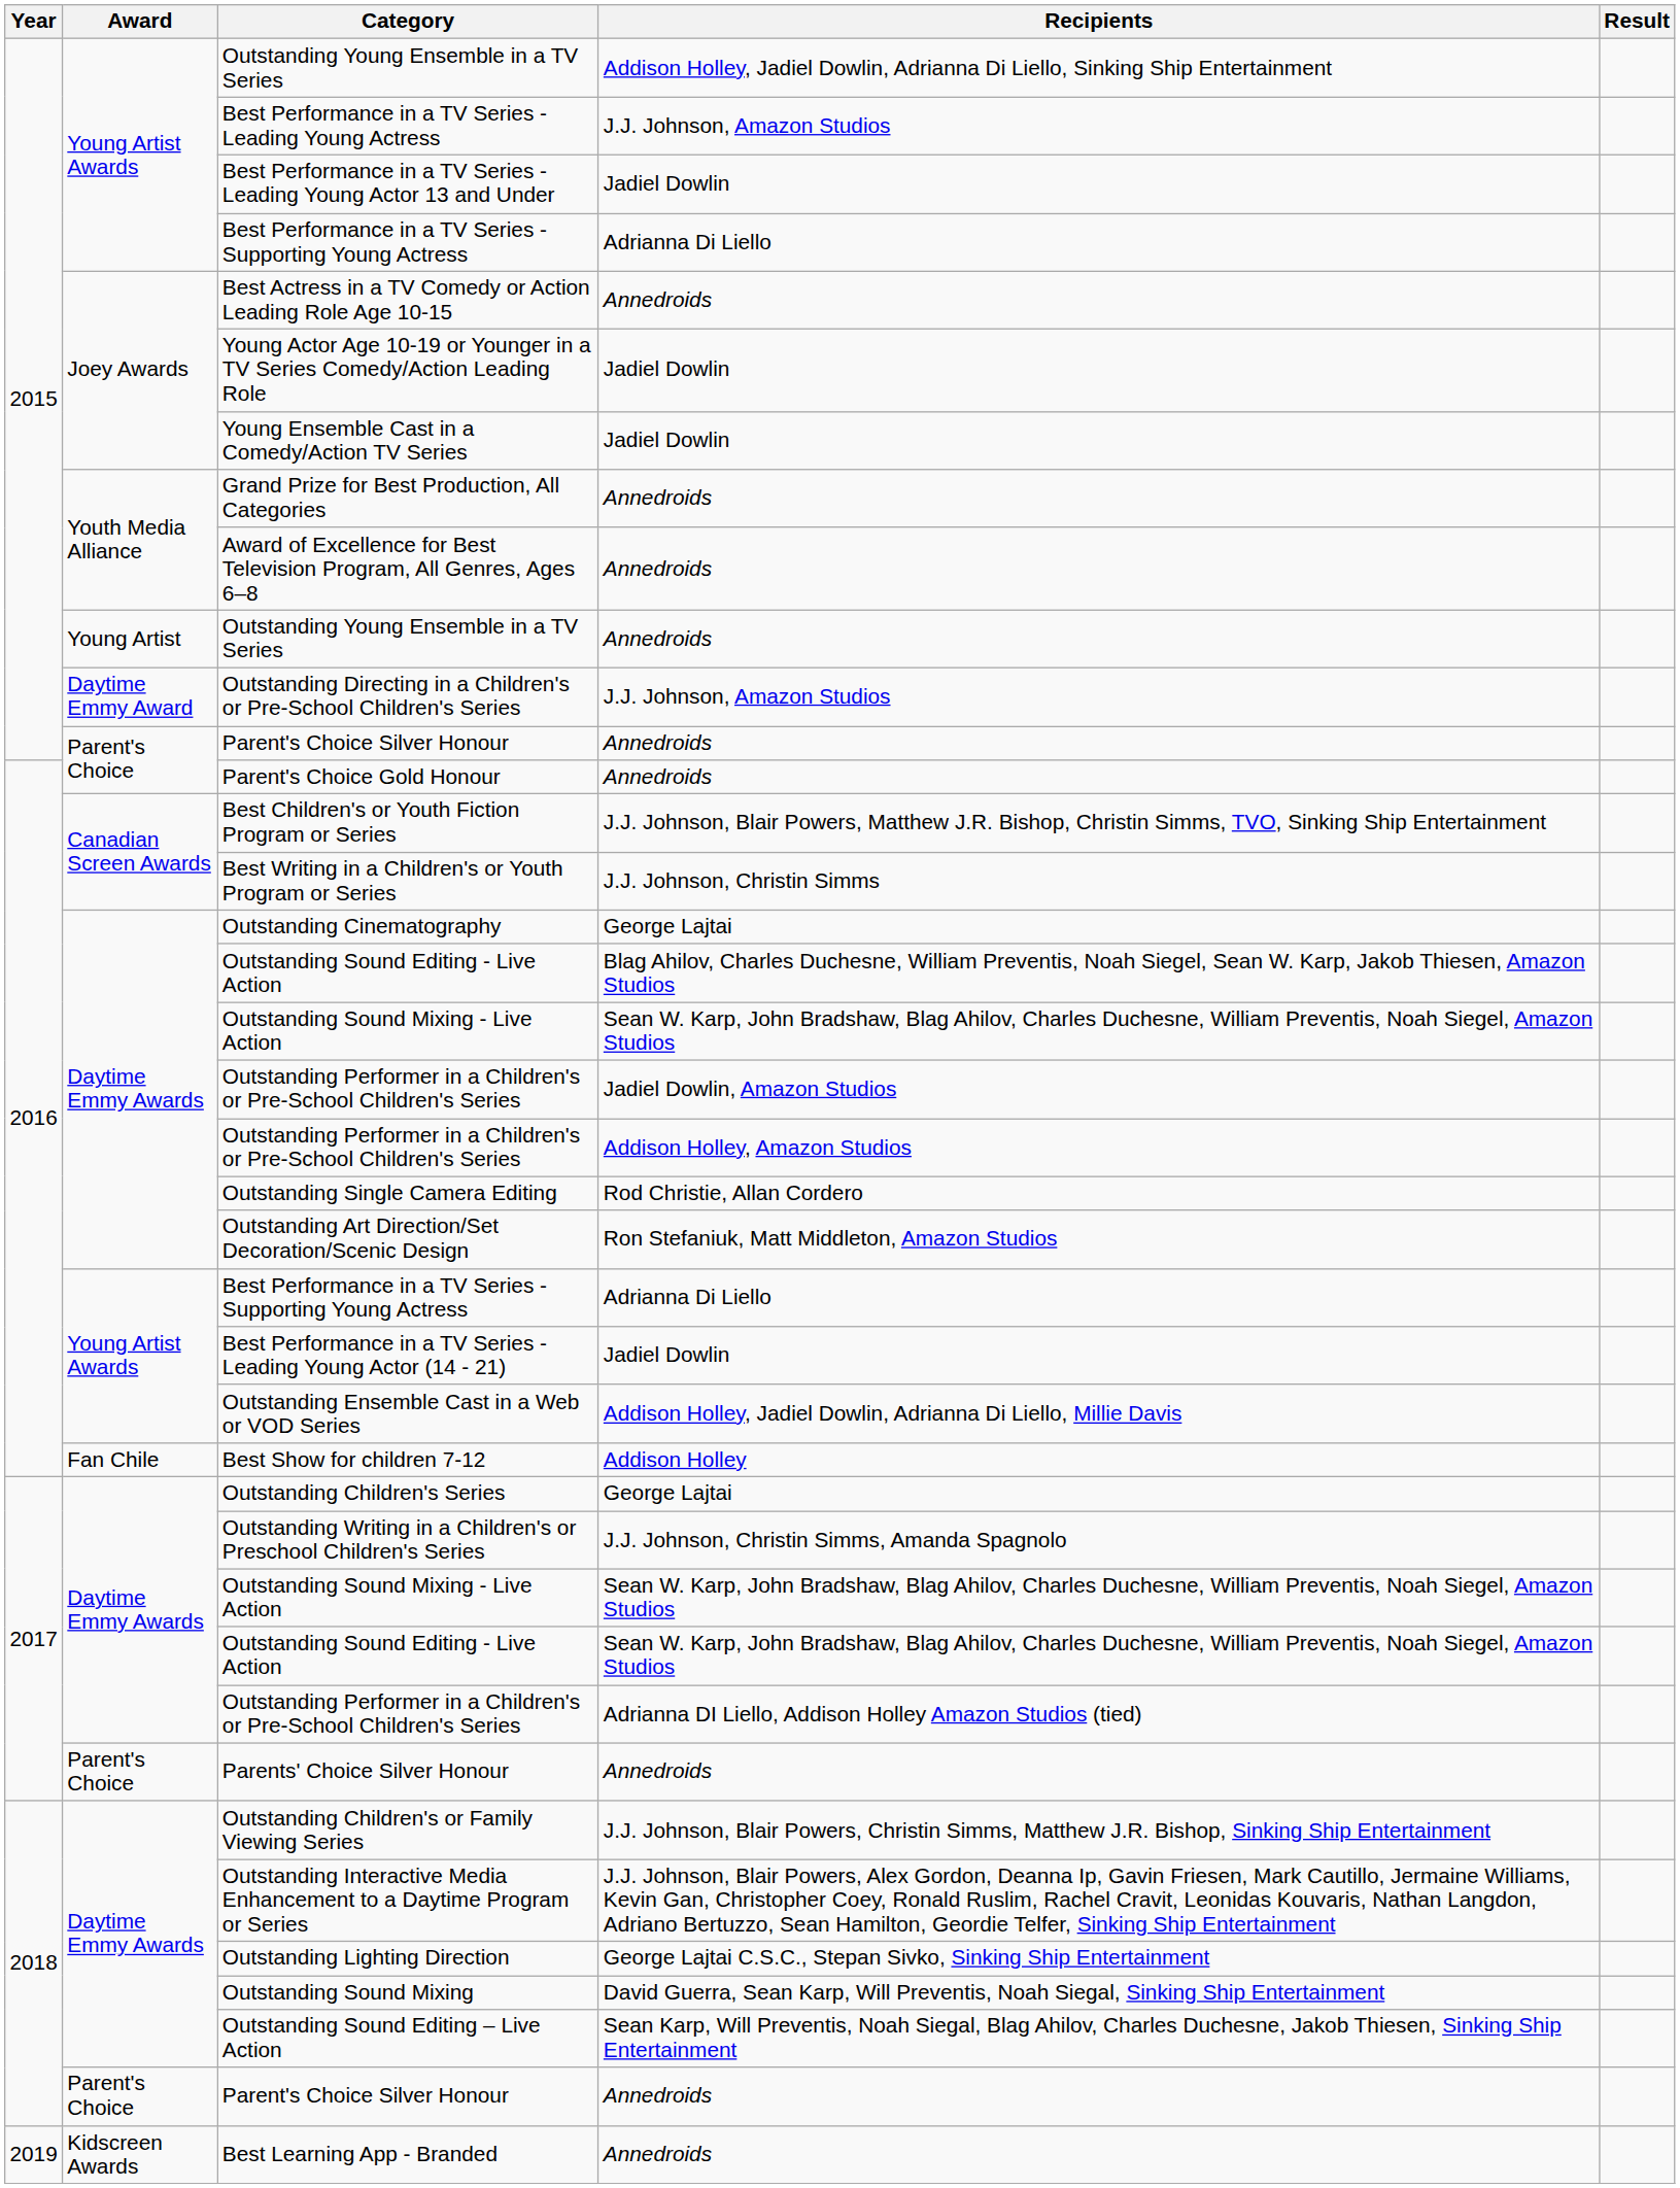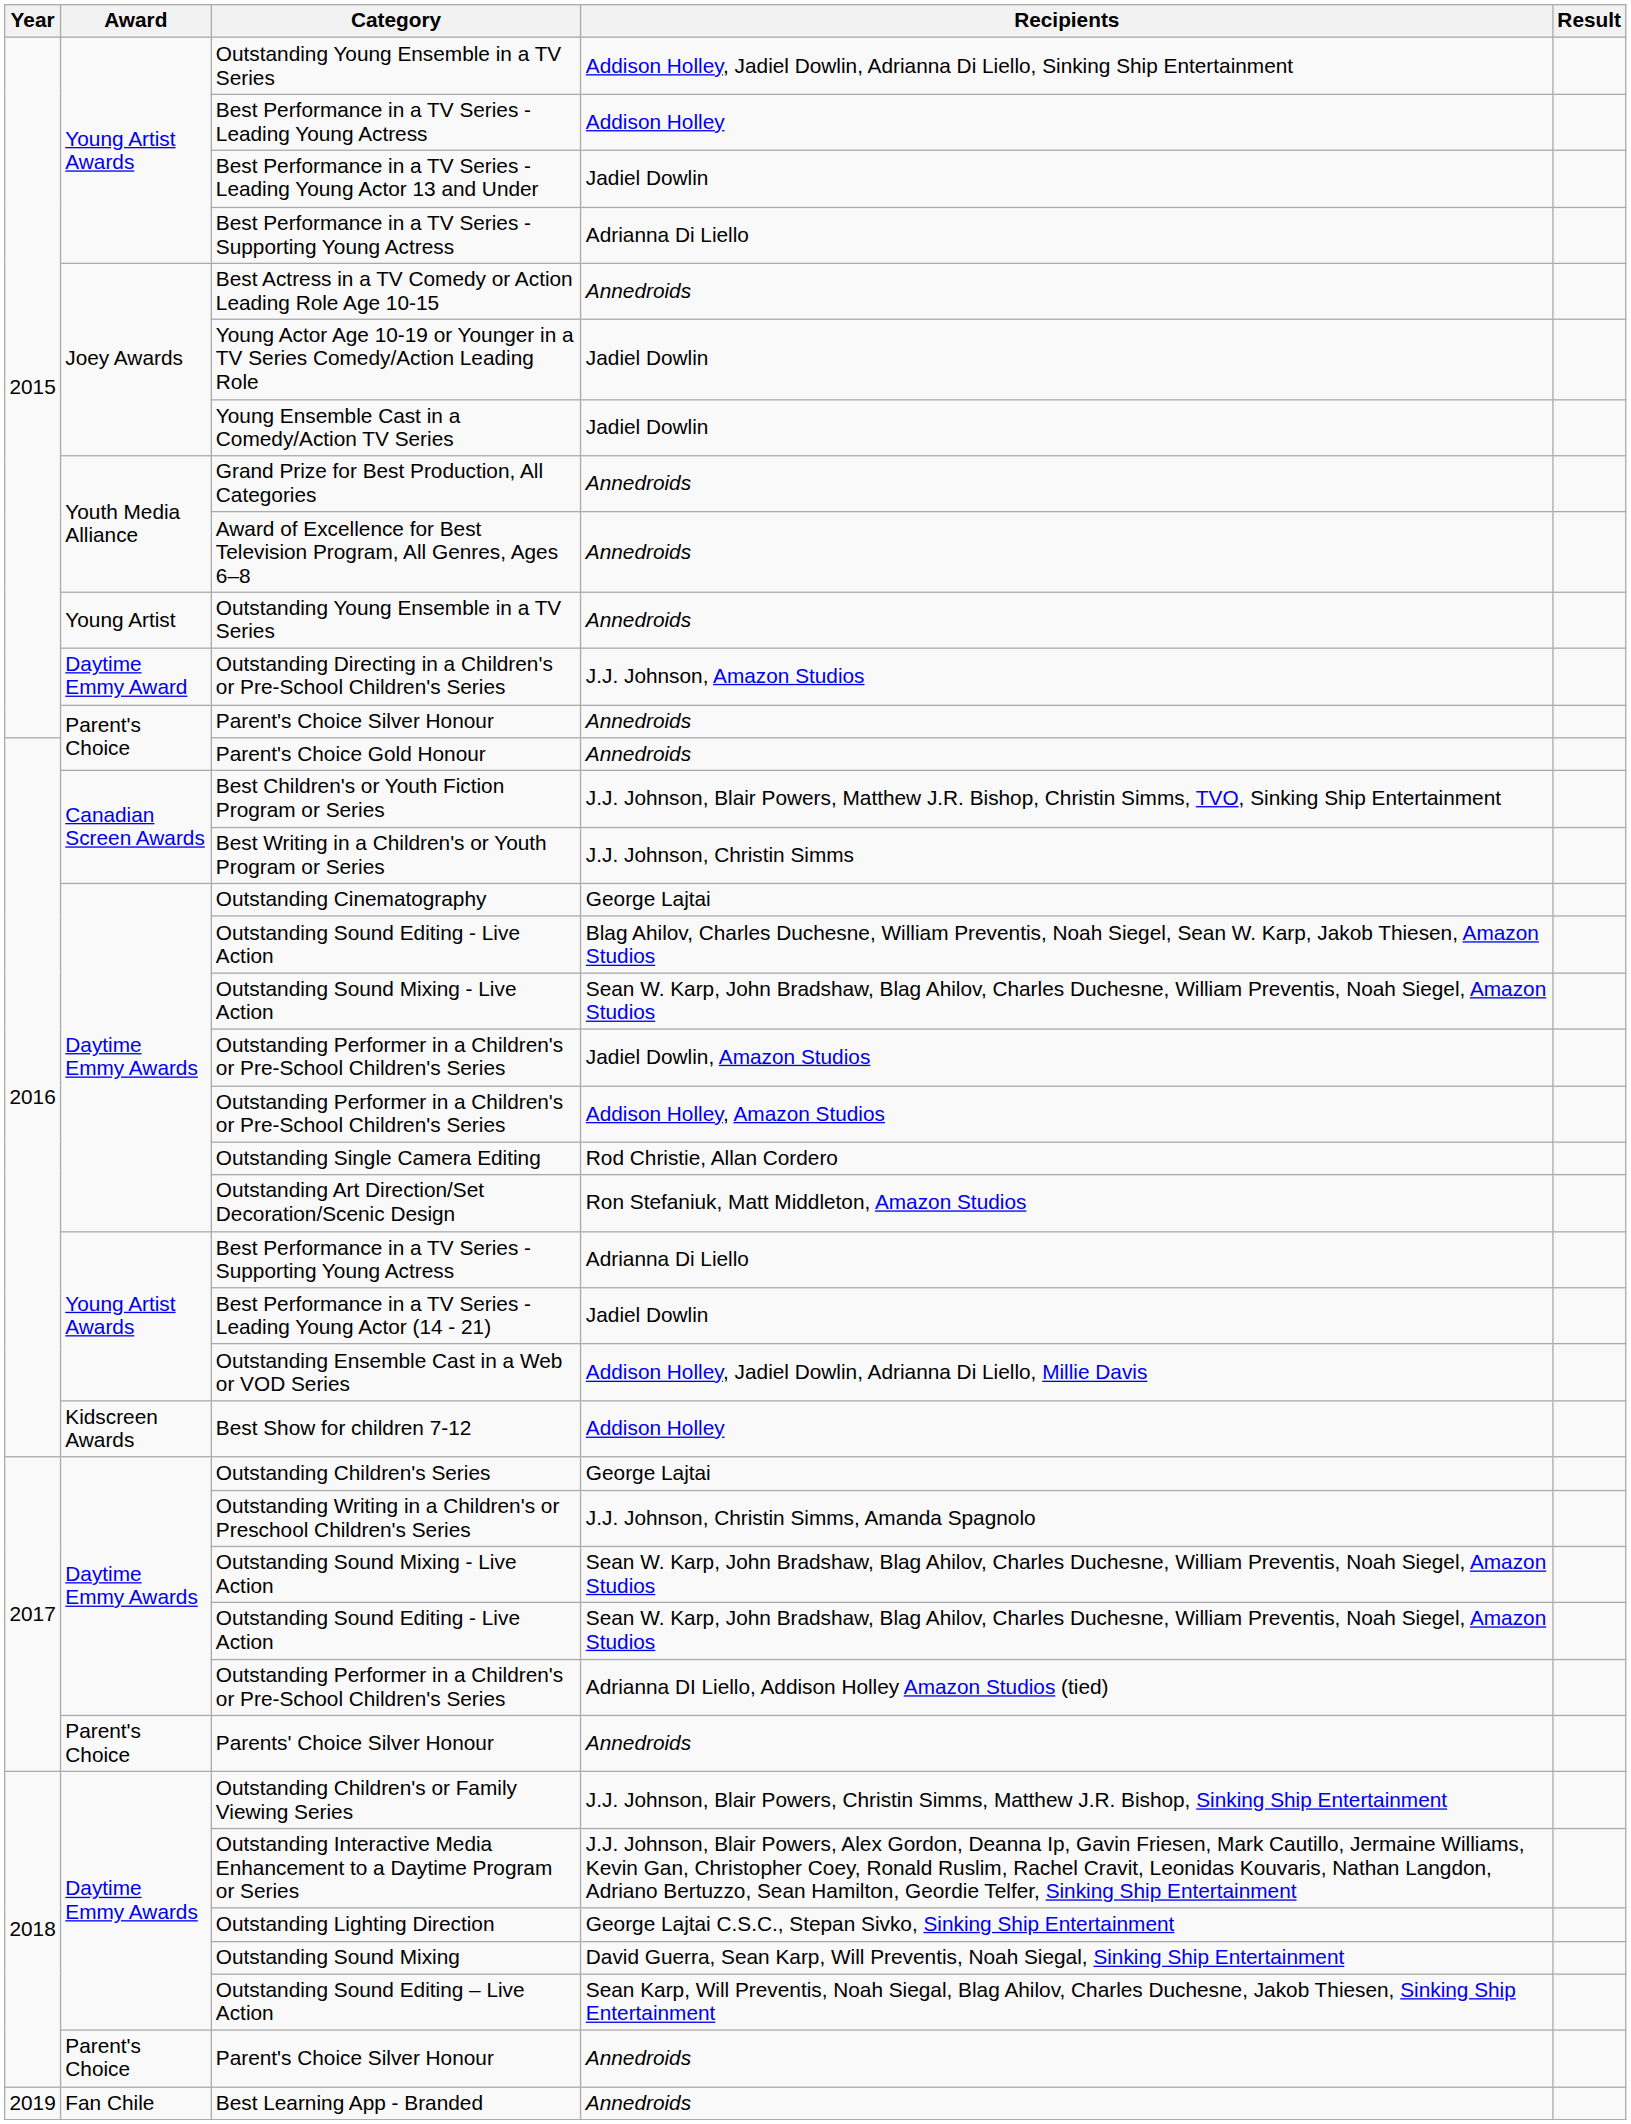 <table class="wikitable sortable plainrowheaders">
 <tr>
 <th>Year</th>
 <th>Award</th>
 <th>Category</th>
 <th>Recipients</th>
 <th>Result</th>
 </tr>
 <tr>
 <td rowspan="12">2015</td>
 <td rowspan=4><a href='#'>Young Artist Awards</a></td>
 <td>Outstanding Young Ensemble in a TV Series</td>
 <td><a href='#'>Addison Holley</a>, Jadiel Dowlin, Adrianna Di Liello, Sinking Ship Entertainment</td>
 <td></td>
 </tr>
 <tr>
 <td>Best Performance in a TV Series - Leading Young Actress</td>
-<td>J.J. Johnson, <a href='#'>Amazon Studios</a></td>
+<td><a href='#'>Addison Holley</a></td>
 <td></td>
 </tr>
 <tr>
 <td>Best Performance in a TV Series - Leading Young Actor 13 and Under</td>
 <td>Jadiel Dowlin</td>
 <td></td>
 </tr>
 <tr>
 <td>Best Performance in a TV Series - Supporting Young Actress</td>
 <td>Adrianna Di Liello</td>
 <td></td>
 </tr>
 <tr>
 <td rowspan=3>Joey Awards</td>
 <td>Best Actress in a TV Comedy or Action Leading Role Age 10-15</td>
 <td><em>Annedroids</em></td>
 <td></td>
 </tr>
 <tr>
 <td>Young Actor Age 10-19 or Younger in a TV Series Comedy/Action Leading Role</td>
 <td>Jadiel Dowlin</td>
 <td></td>
 </tr>
 <tr>
 <td>Young Ensemble Cast in a Comedy/Action TV Series</td>
 <td>Jadiel Dowlin</td>
 <td></td>
 </tr>
 <tr>
 <td rowspan="2">Youth Media Alliance</td>
 <td>Grand Prize for Best Production, All Categories</td>
 <td><em>Annedroids</em></td>
 <td></td>
 </tr>
 <tr>
 <td>Award of Excellence for Best Television Program, All Genres, Ages 6–8</td>
 <td><em>Annedroids</em></td>
 <td></td>
 </tr>
 <tr>
 <td>Young Artist</td>
 <td>Outstanding Young Ensemble in a TV Series</td>
 <td><em>Annedroids</em></td>
 <td></td>
 </tr>
 <tr>
 <td rowspan=1><a href='#'>Daytime Emmy Award</a></td>
 <td>Outstanding Directing in a Children's or Pre-School Children's Series</td>
 <td>J.J. Johnson, <a href='#'>Amazon Studios</a></td>
 <td></td>
 </tr>
 <tr>
 <td rowspan="2">Parent's Choice</td>
 <td>Parent's Choice Silver Honour</td>
 <td><em>Annedroids</em></td>
 <td></td>
 </tr>
 <tr>
 <td rowspan="14">2016</td>
 <td>Parent's Choice Gold Honour</td>
 <td><em>Annedroids</em></td>
 <td></td>
 </tr>
 <tr>
 <td rowspan="2"><a href='#'>Canadian Screen Awards</a></td>
 <td>Best Children's or Youth Fiction Program or Series</td>
 <td>J.J. Johnson, Blair Powers, Matthew J.R. Bishop, Christin Simms, <a href='#'>TVO</a>, Sinking Ship Entertainment</td>
 <td></td>
 </tr>
 <tr>
 <td>Best Writing in a Children's or Youth Program or Series</td>
 <td>J.J. Johnson, Christin Simms</td>
 <td></td>
 </tr>
 <tr>
 <td rowspan=7><a href='#'>Daytime Emmy Awards</a></td>
 <td>Outstanding Cinematography</td>
 <td>George Lajtai</td>
 <td></td>
 </tr>
 <tr>
 <td>Outstanding Sound Editing - Live Action</td>
 <td>Blag Ahilov, Charles Duchesne, William Preventis, Noah Siegel, Sean W. Karp, Jakob Thiesen, <a href='#'>Amazon Studios</a></td>
 <td></td>
 </tr>
 <tr>
 <td>Outstanding Sound Mixing - Live Action</td>
 <td>Sean W. Karp, John Bradshaw, Blag Ahilov, Charles Duchesne, William Preventis, Noah Siegel, <a href='#'>Amazon Studios</a></td>
 <td></td>
 </tr>
 <tr>
 <td>Outstanding Performer in a Children's or Pre-School Children's Series</td>
 <td>Jadiel Dowlin, <a href='#'>Amazon Studios</a></td>
 <td></td>
 </tr>
 <tr>
 <td>Outstanding Performer in a Children's or Pre-School Children's Series</td>
 <td><a href='#'>Addison Holley</a>, <a href='#'>Amazon Studios</a></td>
 <td></td>
 </tr>
 <tr>
 <td>Outstanding Single Camera Editing</td>
 <td>Rod Christie, Allan Cordero</td>
 <td></td>
 </tr>
 <tr>
 <td>Outstanding Art Direction/Set Decoration/Scenic Design</td>
 <td>Ron Stefaniuk, Matt Middleton, <a href='#'>Amazon Studios</a></td>
 <td></td>
 </tr>
 <tr>
 <td rowspan=3><a href='#'>Young Artist Awards</a></td>
 <td>Best Performance in a TV Series - Supporting Young Actress</td>
 <td>Adrianna Di Liello</td>
 <td></td>
 </tr>
 <tr>
 <td>Best Performance in a TV Series - Leading Young Actor (14 - 21)</td>
 <td>Jadiel Dowlin</td>
 <td></td>
 </tr>
 <tr>
 <td>Outstanding Ensemble Cast in a Web or VOD Series</td>
 <td><a href='#'>Addison Holley</a>, Jadiel Dowlin, Adrianna Di Liello, <a href='#'>Millie Davis</a></td>
 <td></td>
 </tr>
 <tr>
-<td>Fan Chile</td>
+<td>Kidscreen Awards</td>
 <td>Best Show for children 7-12</td>
 <td><a href='#'>Addison Holley</a></td>
 <td></td>
 </tr>
 <tr>
 <td rowspan="6">2017</td>
 <td rowspan="5"><a href='#'>Daytime Emmy Awards</a></td>
 <td>Outstanding Children's Series</td>
 <td>George Lajtai</td>
 <td></td>
 </tr>
 <tr>
 <td>Outstanding Writing in a Children's or Preschool Children's Series</td>
 <td>J.J. Johnson, Christin Simms, Amanda Spagnolo</td>
 <td></td>
 </tr>
 <tr>
 <td>Outstanding Sound Mixing - Live Action</td>
 <td>Sean W. Karp, John Bradshaw, Blag Ahilov, Charles Duchesne, William Preventis, Noah Siegel, <a href='#'>Amazon Studios</a></td>
 <td></td>
 </tr>
 <tr>
 <td>Outstanding Sound Editing - Live Action</td>
 <td>Sean W. Karp, John Bradshaw, Blag Ahilov, Charles Duchesne, William Preventis, Noah Siegel, <a href='#'>Amazon Studios</a></td>
 <td></td>
 </tr>
 <tr>
 <td>Outstanding Performer in a Children's or Pre-School Children's Series</td>
 <td>Adrianna DI Liello, Addison Holley <a href='#'>Amazon Studios</a> (tied)</td>
 <td></td>
 </tr>
 <tr>
 <td>Parent's Choice</td>
 <td>Parents' Choice Silver Honour</td>
 <td><em>Annedroids</em></td>
 <td></td>
 </tr>
 <tr>
 <td rowspan="6">2018</td>
 <td rowspan="5"><a href='#'>Daytime Emmy Awards</a></td>
 <td>Outstanding Children's or Family Viewing Series</td>
 <td>J.J. Johnson, Blair Powers, Christin Simms, Matthew J.R. Bishop, <a href='#'>Sinking Ship Entertainment</a></td>
 <td></td>
 </tr>
 <tr>
 <td>Outstanding Interactive Media Enhancement to a Daytime Program or Series</td>
 <td>J.J. Johnson, Blair Powers, Alex Gordon, Deanna Ip, Gavin Friesen, Mark Cautillo, Jermaine Williams, Kevin Gan, Christopher Coey, Ronald Ruslim, Rachel Cravit, Leonidas Kouvaris, Nathan Langdon, Adriano Bertuzzo, Sean Hamilton, Geordie Telfer, <a href='#'>Sinking Ship Entertainment</a></td>
 <td></td>
 </tr>
 <tr>
 <td>Outstanding Lighting Direction</td>
 <td>George Lajtai C.S.C., Stepan Sivko, <a href='#'>Sinking Ship Entertainment</a></td>
 <td></td>
 </tr>
 <tr>
 <td>Outstanding Sound Mixing</td>
 <td>David Guerra, Sean Karp, Will Preventis, Noah Siegal, <a href='#'>Sinking Ship Entertainment</a></td>
 <td></td>
 </tr>
 <tr>
 <td>Outstanding Sound Editing – Live Action</td>
 <td>Sean Karp, Will Preventis, Noah Siegal, Blag Ahilov, Charles Duchesne, Jakob Thiesen, <a href='#'>Sinking Ship Entertainment</a></td>
 <td></td>
 </tr>
 <tr>
 <td>Parent's Choice</td>
 <td>Parent's Choice Silver Honour</td>
 <td><em>Annedroids</em></td>
 <td></td>
 </tr>
 <tr>
 <td>2019</td>
-<td>Kidscreen Awards</td>
+<td>Fan Chile</td>
 <td>Best Learning App - Branded</td>
 <td><em>Annedroids</em></td>
 <td></td>
 </tr>
 <tr>
 </tr>
 </table>
